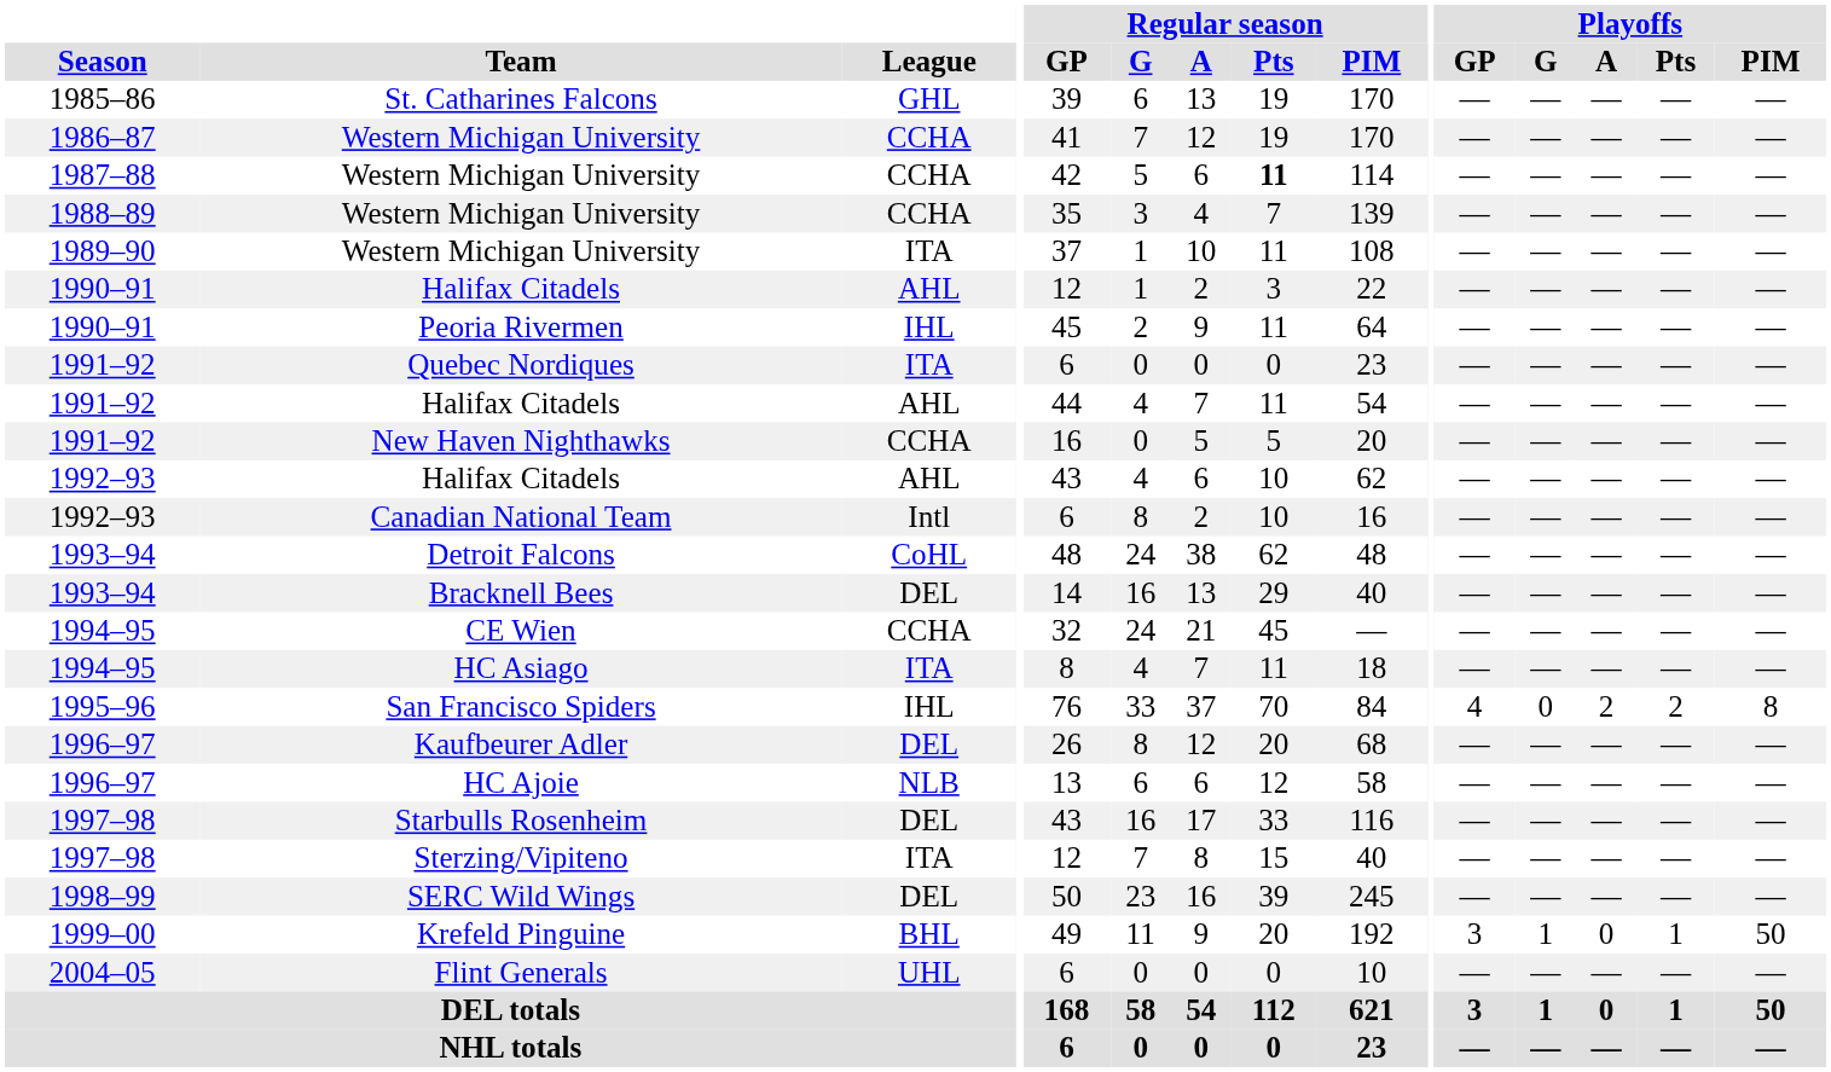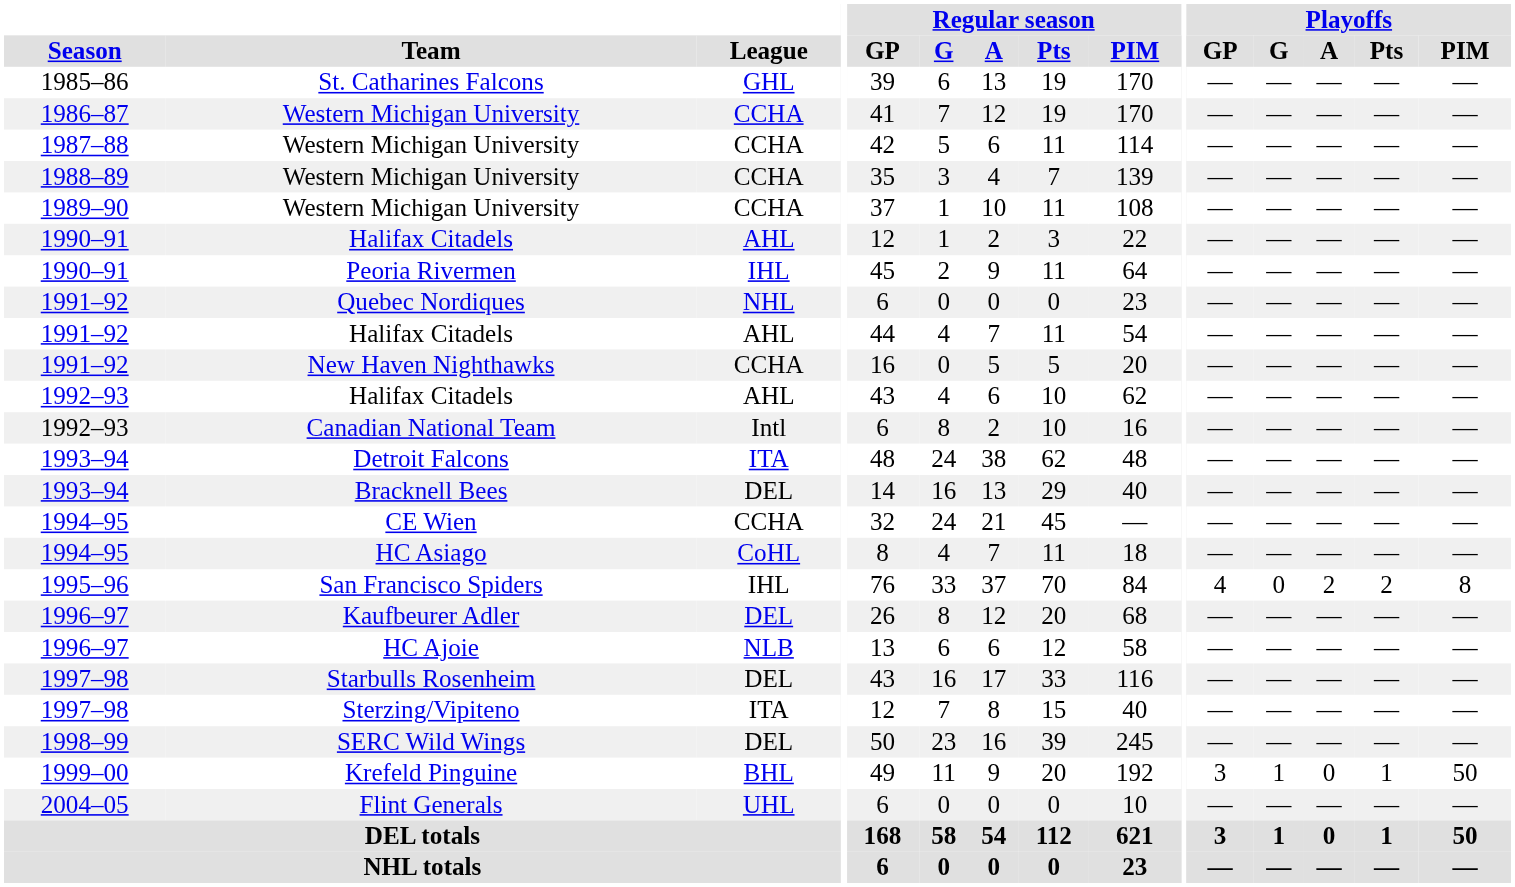 <table border="0" cellpadding="1" cellspacing="0" style="text-align:center; width:60em">
 <tr bgcolor="#e0e0e0">
 <th colspan="3" bgcolor="#ffffff"></th>
 <th rowspan="100" bgcolor="#ffffff"></th>
 <th colspan="5"><a href='#'>Regular season</a></th>
 <th rowspan="100" bgcolor="#ffffff"></th>
 <th colspan="5"><a href='#'>Playoffs</a></th>
 </tr>
 <tr bgcolor="#e0e0e0">
 <th><a href='#'>Season</a></th>
 <th>Team</th>
 <th>League</th>
 <th>GP</th>
 <th><a href='#'>G</a></th>
 <th><a href='#'>A</a></th>
 <th><a href='#'>Pts</a></th>
 <th><a href='#'>PIM</a></th>
 <th>GP</th>
 <th>G</th>
 <th>A</th>
 <th>Pts</th>
 <th>PIM</th>
 </tr>
 <tr>
 <td>1985–86</td>
 <td><a href='#'>St. Catharines Falcons</a></td>
 <td><a href='#'>GHL</a></td>
 <td>39</td>
 <td>6</td>
 <td>13</td>
 <td>19</td>
 <td>170</td>
 <td>—</td>
 <td>—</td>
 <td>—</td>
 <td>—</td>
 <td>—</td>
 </tr>
 <tr bgcolor="#f0f0f0">
 <td><a href='#'>1986–87</a></td>
 <td><a href='#'>Western Michigan University</a></td>
 <td><a href='#'>CCHA</a></td>
 <td>41</td>
 <td>7</td>
 <td>12</td>
 <td>19</td>
 <td>170</td>
 <td>—</td>
 <td>—</td>
 <td>—</td>
 <td>—</td>
 <td>—</td>
 </tr>
 <tr>
 <td><a href='#'>1987–88</a></td>
 <td>Western Michigan University</td>
 <td>CCHA</td>
 <td>42</td>
 <td>5</td>
 <td>6</td>
-<td><strong>11</strong></td>
+<td>11</td>
 <td>114</td>
 <td>—</td>
 <td>—</td>
 <td>—</td>
 <td>—</td>
 <td>—</td>
 </tr>
 <tr bgcolor="#f0f0f0">
 <td><a href='#'>1988–89</a></td>
 <td>Western Michigan University</td>
 <td>CCHA</td>
 <td>35</td>
 <td>3</td>
 <td>4</td>
 <td>7</td>
 <td>139</td>
 <td>—</td>
 <td>—</td>
 <td>—</td>
 <td>—</td>
 <td>—</td>
 </tr>
 <tr>
 <td><a href='#'>1989–90</a></td>
 <td>Western Michigan University</td>
-<td>ITA</td>
+<td>CCHA</td>
 <td>37</td>
 <td>1</td>
 <td>10</td>
 <td>11</td>
 <td>108</td>
 <td>—</td>
 <td>—</td>
 <td>—</td>
 <td>—</td>
 <td>—</td>
 </tr>
 <tr bgcolor="#f0f0f0">
 <td><a href='#'>1990–91</a></td>
 <td><a href='#'>Halifax Citadels</a></td>
 <td><a href='#'>AHL</a></td>
 <td>12</td>
 <td>1</td>
 <td>2</td>
 <td>3</td>
 <td>22</td>
 <td>—</td>
 <td>—</td>
 <td>—</td>
 <td>—</td>
 <td>—</td>
 </tr>
 <tr>
 <td><a href='#'>1990–91</a></td>
 <td><a href='#'>Peoria Rivermen</a></td>
 <td><a href='#'>IHL</a></td>
 <td>45</td>
 <td>2</td>
 <td>9</td>
 <td>11</td>
 <td>64</td>
 <td>—</td>
 <td>—</td>
 <td>—</td>
 <td>—</td>
 <td>—</td>
 </tr>
 <tr bgcolor="#f0f0f0">
 <td><a href='#'>1991–92</a></td>
 <td><a href='#'>Quebec Nordiques</a></td>
-<td><a href='#'>ITA</a></td>
+<td><a href='#'>NHL</a></td>
 <td>6</td>
 <td>0</td>
 <td>0</td>
 <td>0</td>
 <td>23</td>
 <td>—</td>
 <td>—</td>
 <td>—</td>
 <td>—</td>
 <td>—</td>
 </tr>
 <tr>
 <td><a href='#'>1991–92</a></td>
 <td>Halifax Citadels</td>
 <td>AHL</td>
 <td>44</td>
 <td>4</td>
 <td>7</td>
 <td>11</td>
 <td>54</td>
 <td>—</td>
 <td>—</td>
 <td>—</td>
 <td>—</td>
 <td>—</td>
 </tr>
 <tr bgcolor="#f0f0f0">
 <td><a href='#'>1991–92</a></td>
 <td><a href='#'>New Haven Nighthawks</a></td>
 <td>CCHA</td>
 <td>16</td>
 <td>0</td>
 <td>5</td>
 <td>5</td>
 <td>20</td>
 <td>—</td>
 <td>—</td>
 <td>—</td>
 <td>—</td>
 <td>—</td>
 </tr>
 <tr>
 <td><a href='#'>1992–93</a></td>
 <td>Halifax Citadels</td>
 <td>AHL</td>
 <td>43</td>
 <td>4</td>
 <td>6</td>
 <td>10</td>
 <td>62</td>
 <td>—</td>
 <td>—</td>
 <td>—</td>
 <td>—</td>
 <td>—</td>
 </tr>
 <tr bgcolor="#f0f0f0">
 <td>1992–93</td>
 <td><a href='#'>Canadian National Team</a></td>
 <td>Intl</td>
 <td>6</td>
 <td>8</td>
 <td>2</td>
 <td>10</td>
 <td>16</td>
 <td>—</td>
 <td>—</td>
 <td>—</td>
 <td>—</td>
 <td>—</td>
 </tr>
 <tr>
 <td><a href='#'>1993–94</a></td>
 <td><a href='#'>Detroit Falcons</a></td>
-<td><a href='#'>CoHL</a></td>
+<td><a href='#'>ITA</a></td>
 <td>48</td>
 <td>24</td>
 <td>38</td>
 <td>62</td>
 <td>48</td>
 <td>—</td>
 <td>—</td>
 <td>—</td>
 <td>—</td>
 <td>—</td>
 </tr>
 <tr bgcolor="#f0f0f0">
 <td><a href='#'>1993–94</a></td>
 <td><a href='#'>Bracknell Bees</a></td>
 <td>DEL</td>
 <td>14</td>
 <td>16</td>
 <td>13</td>
 <td>29</td>
 <td>40</td>
 <td>—</td>
 <td>—</td>
 <td>—</td>
 <td>—</td>
 <td>—</td>
 </tr>
 <tr>
 <td><a href='#'>1994–95</a></td>
 <td><a href='#'>CE Wien</a></td>
 <td>CCHA</td>
 <td>32</td>
 <td>24</td>
 <td>21</td>
 <td>45</td>
 <td>—</td>
 <td>—</td>
 <td>—</td>
 <td>—</td>
 <td>—</td>
 <td>—</td>
 </tr>
 <tr bgcolor="#f0f0f0">
 <td><a href='#'>1994–95</a></td>
 <td><a href='#'>HC Asiago</a></td>
-<td><a href='#'>ITA</a></td>
+<td><a href='#'>CoHL</a></td>
 <td>8</td>
 <td>4</td>
 <td>7</td>
 <td>11</td>
 <td>18</td>
 <td>—</td>
 <td>—</td>
 <td>—</td>
 <td>—</td>
 <td>—</td>
 </tr>
 <tr>
 <td><a href='#'>1995–96</a></td>
 <td><a href='#'>San Francisco Spiders</a></td>
 <td>IHL</td>
 <td>76</td>
 <td>33</td>
 <td>37</td>
 <td>70</td>
 <td>84</td>
 <td>4</td>
 <td>0</td>
 <td>2</td>
 <td>2</td>
 <td>8</td>
 </tr>
 <tr bgcolor="#f0f0f0">
 <td><a href='#'>1996–97</a></td>
 <td><a href='#'>Kaufbeurer Adler</a></td>
 <td><a href='#'>DEL</a></td>
 <td>26</td>
 <td>8</td>
 <td>12</td>
 <td>20</td>
 <td>68</td>
 <td>—</td>
 <td>—</td>
 <td>—</td>
 <td>—</td>
 <td>—</td>
 </tr>
 <tr>
 <td><a href='#'>1996–97</a></td>
 <td><a href='#'>HC Ajoie</a></td>
 <td><a href='#'>NLB</a></td>
 <td>13</td>
 <td>6</td>
 <td>6</td>
 <td>12</td>
 <td>58</td>
 <td>—</td>
 <td>—</td>
 <td>—</td>
 <td>—</td>
 <td>—</td>
 </tr>
 <tr bgcolor="#f0f0f0">
 <td><a href='#'>1997–98</a></td>
 <td><a href='#'>Starbulls Rosenheim</a></td>
 <td>DEL</td>
 <td>43</td>
 <td>16</td>
 <td>17</td>
 <td>33</td>
 <td>116</td>
 <td>—</td>
 <td>—</td>
 <td>—</td>
 <td>—</td>
 <td>—</td>
 </tr>
 <tr>
 <td><a href='#'>1997–98</a></td>
 <td><a href='#'>Sterzing/Vipiteno</a></td>
 <td>ITA</td>
 <td>12</td>
 <td>7</td>
 <td>8</td>
 <td>15</td>
 <td>40</td>
 <td>—</td>
 <td>—</td>
 <td>—</td>
 <td>—</td>
 <td>—</td>
 </tr>
 <tr bgcolor="#f0f0f0">
 <td><a href='#'>1998–99</a></td>
 <td><a href='#'>SERC Wild Wings</a></td>
 <td>DEL</td>
 <td>50</td>
 <td>23</td>
 <td>16</td>
 <td>39</td>
 <td>245</td>
 <td>—</td>
 <td>—</td>
 <td>—</td>
 <td>—</td>
 <td>—</td>
 </tr>
 <tr>
 <td><a href='#'>1999–00</a></td>
 <td><a href='#'>Krefeld Pinguine</a></td>
 <td><a href='#'>BHL</a></td>
 <td>49</td>
 <td>11</td>
 <td>9</td>
 <td>20</td>
 <td>192</td>
 <td>3</td>
 <td>1</td>
 <td>0</td>
 <td>1</td>
 <td>50</td>
 </tr>
 <tr bgcolor="#f0f0f0">
 <td><a href='#'>2004–05</a></td>
 <td><a href='#'>Flint Generals</a></td>
 <td><a href='#'>UHL</a></td>
 <td>6</td>
 <td>0</td>
 <td>0</td>
 <td>0</td>
 <td>10</td>
 <td>—</td>
 <td>—</td>
 <td>—</td>
 <td>—</td>
 <td>—</td>
 </tr>
 <tr bgcolor="#e0e0e0">
 <th colspan="3">DEL totals</th>
 <th>168</th>
 <th>58</th>
 <th>54</th>
 <th>112</th>
 <th>621</th>
 <th>3</th>
 <th>1</th>
 <th>0</th>
 <th>1</th>
 <th>50</th>
 </tr>
 <tr bgcolor="#e0e0e0">
 <th colspan="3">NHL totals</th>
 <th>6</th>
 <th>0</th>
 <th>0</th>
 <th>0</th>
 <th>23</th>
 <th>—</th>
 <th>—</th>
 <th>—</th>
 <th>—</th>
 <th>—</th>
 </tr>
 </table>
